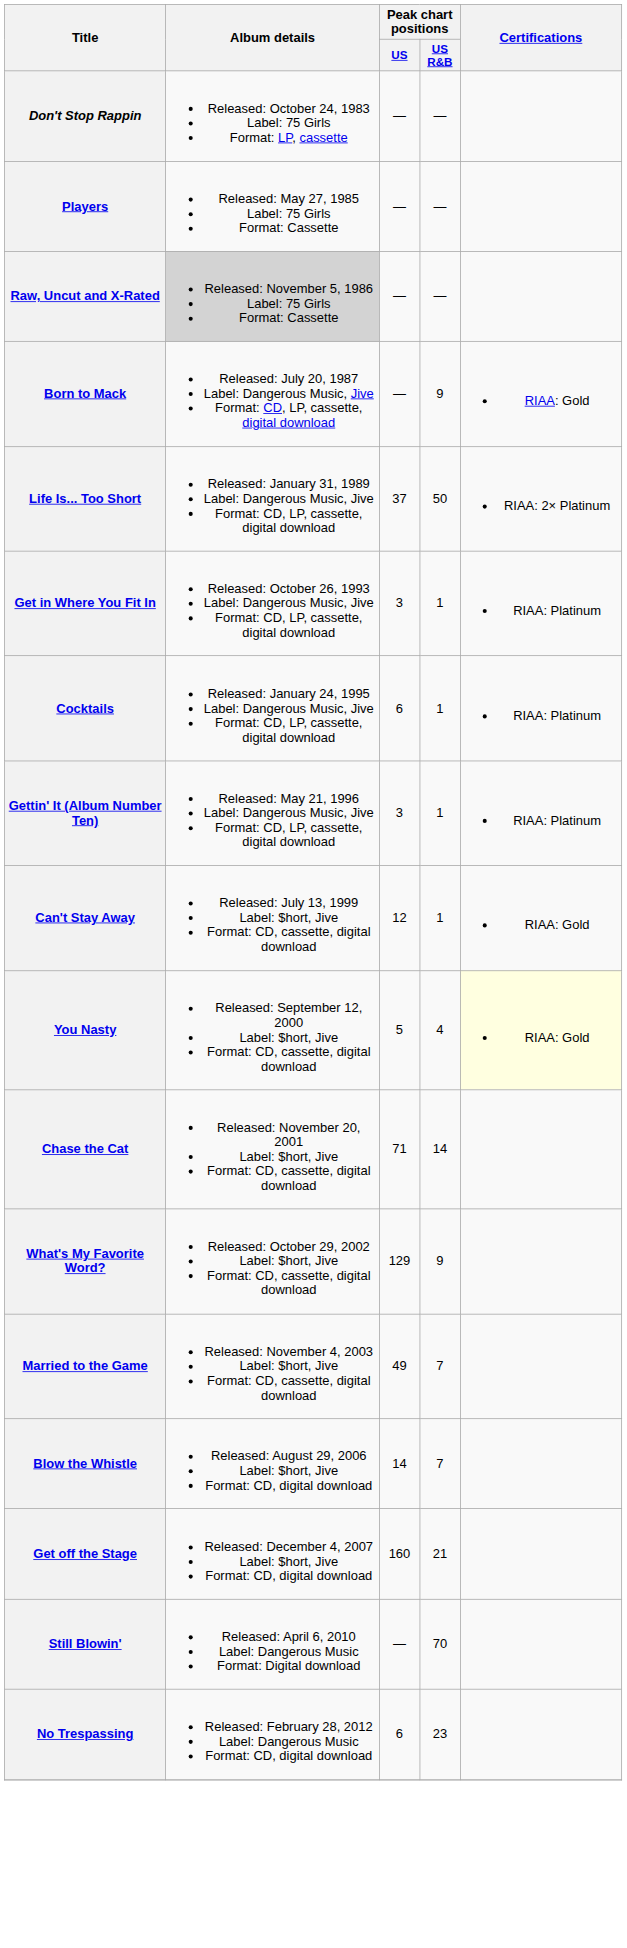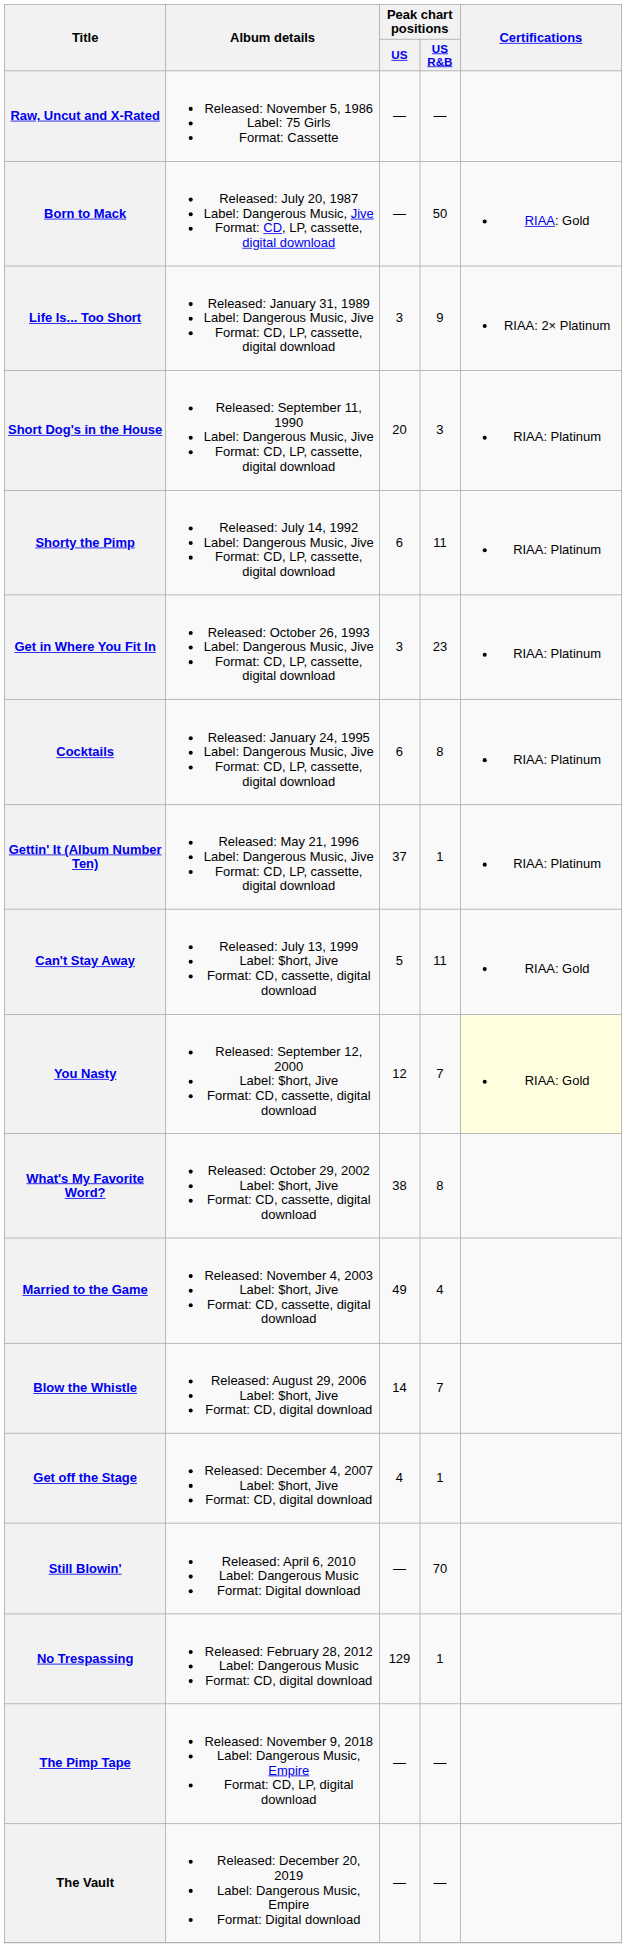 <table class="wikitable plainrowheaders" style="text-align:center;">
 <tr>
 <th scope="col" rowspan="2" style="width:12em;">Title</th>
 <th scope="col" rowspan="2" style="width:16em;">Album details</th>
 <th scope="col" colspan="2">Peak chart positions</th>
 <th scope="col" rowspan="2" style="width:12em;"><a href='#'>Certifications</a></th>
 </tr>
 <tr>
 <th scope="col" style="width:3em;font-size:90%;"><a href='#'>US</a></th>
 <th scope="col" style="width:3em;font-size:90%;"><a href='#'>US R&B</a></th>
 </tr>
 <tr>
-<th scope="row"><em>Don't Stop Rappin<strong></th>
-<td><br><ul><li>Released: October 24, 1983</li><li>Label: 75 Girls</li><li>Format: <a href='#'>LP</a>, <a href='#'>cassette</a></li></ul></td>
-<td>—</td>
-<td>—</td>
-<td></td>
-</tr>
-<tr>
-<th scope="row"></em><a href='#'>Players</a><em></th>
-<td><br><ul><li>Released: May 27, 1985</li><li>Label: 75 Girls</li><li>Format: Cassette</li></ul></td>
-<td>—</td>
-<td>—</td>
-<td></td>
-</tr>
-<tr>
 <th scope="row"></em><a href='#'>Raw, Uncut and X-Rated</a><em></th>
-<td style="background: lightgrey;"><br><ul><li>Released: November 5, 1986</li><li>Label: 75 Girls</li><li>Format: Cassette</li></ul></td>
+<td><br><ul><li>Released: November 5, 1986</li><li>Label: 75 Girls</li><li>Format: Cassette</li></ul></td>
 <td>—</td>
 <td>—</td>
 <td></td>
 </tr>
 <tr>
 <th scope="row"></em><a href='#'>Born to Mack</a><em></th>
 <td><br><ul><li>Released: July 20, 1987</li><li>Label: Dangerous Music, <a href='#'>Jive</a></li><li>Format: <a href='#'>CD</a>, LP, cassette, <a href='#'>digital download</a></li></ul></td>
 <td>—</td>
-<td>9</td>
+<td>50</td>
 <td><br><ul><li><a href='#'>RIAA</a>: Gold</li></ul></td>
 </tr>
 <tr>
 <th scope="row"></em><a href='#'>Life Is... Too Short</a><em></th>
 <td><br><ul><li>Released: January 31, 1989</li><li>Label: Dangerous Music, Jive</li><li>Format: CD, LP, cassette, digital download</li></ul></td>
-<td>37</td>
-<td>50</td>
+<td>3</td>
+<td>9</td>
 <td><br><ul><li>RIAA: 2× Platinum</li></ul></td>
+</tr>
+<tr>
+<th scope="row"></em><a href='#'>Short Dog's in the House</a><em></th>
+<td><br><ul><li>Released: September 11, 1990</li><li>Label: Dangerous Music, Jive</li><li>Format: CD, LP, cassette, digital download</li></ul></td>
+<td>20</td>
+<td>3</td>
+<td><br><ul><li>RIAA: Platinum</li></ul></td>
+</tr>
+<tr>
+<th scope="row"></em><a href='#'>Shorty the Pimp</a><em></th>
+<td><br><ul><li>Released: July 14, 1992</li><li>Label: Dangerous Music, Jive</li><li>Format: CD, LP, cassette, digital download</li></ul></td>
+<td>6</td>
+<td>11</td>
+<td><br><ul><li>RIAA: Platinum</li></ul></td>
 </tr>
 <tr>
 <th scope="row"></em><a href='#'>Get in Where You Fit In</a><em></th>
 <td><br><ul><li>Released: October 26, 1993</li><li>Label: Dangerous Music, Jive</li><li>Format: CD, LP, cassette, digital download</li></ul></td>
 <td>3</td>
-<td>1</td>
+<td>23</td>
 <td><br><ul><li>RIAA: Platinum</li></ul></td>
 </tr>
 <tr>
 <th scope="row"></em><a href='#'>Cocktails</a><em></th>
 <td><br><ul><li>Released: January 24, 1995</li><li>Label: Dangerous Music, Jive</li><li>Format: CD, LP, cassette, digital download</li></ul></td>
 <td>6</td>
-<td>1</td>
+<td>8</td>
 <td><br><ul><li>RIAA: Platinum</li></ul></td>
 </tr>
 <tr>
 <th scope="row"></em><a href='#'>Gettin' It (Album Number Ten)</a><em></th>
 <td><br><ul><li>Released: May 21, 1996</li><li>Label: Dangerous Music, Jive</li><li>Format: CD, LP, cassette, digital download</li></ul></td>
-<td>3</td>
+<td>37</td>
 <td>1</td>
 <td><br><ul><li>RIAA: Platinum</li></ul></td>
 </tr>
 <tr>
 <th scope="row"></em><a href='#'>Can't Stay Away</a><em></th>
 <td><br><ul><li>Released: July 13, 1999</li><li>Label: $hort, Jive</li><li>Format: CD, cassette, digital download</li></ul></td>
-<td>12</td>
-<td>1</td>
+<td>5</td>
+<td>11</td>
 <td><br><ul><li>RIAA: Gold</li></ul></td>
 </tr>
 <tr>
 <th scope="row"></em><a href='#'>You Nasty</a><em></th>
 <td><br><ul><li>Released: September 12, 2000</li><li>Label: $hort, Jive</li><li>Format: CD, cassette, digital download</li></ul></td>
-<td>5</td>
-<td>4</td>
+<td>12</td>
+<td>7</td>
 <td style="background: lightyellow;"><br><ul><li>RIAA: Gold</li></ul></td>
-</tr>
-<tr>
-<th scope="row"></em><a href='#'>Chase the Cat</a><em></th>
-<td><br><ul><li>Released: November 20, 2001</li><li>Label: $hort, Jive</li><li>Format: CD, cassette, digital download</li></ul></td>
-<td>71</td>
-<td>14</td>
-<td></td>
 </tr>
 <tr>
 <th scope="row"></em><a href='#'>What's My Favorite Word?</a><em></th>
 <td><br><ul><li>Released: October 29, 2002</li><li>Label: $hort, Jive</li><li>Format: CD, cassette, digital download</li></ul></td>
-<td>129</td>
-<td>9</td>
+<td>38</td>
+<td>8</td>
 <td></td>
 </tr>
 <tr>
 <th scope="row"></em><a href='#'>Married to the Game</a><em></th>
 <td><br><ul><li>Released: November 4, 2003</li><li>Label: $hort, Jive</li><li>Format: CD, cassette, digital download</li></ul></td>
 <td>49</td>
-<td>7</td>
+<td>4</td>
 <td></td>
 </tr>
 <tr>
 <th scope="row"></em><a href='#'>Blow the Whistle</a><em></th>
 <td><br><ul><li>Released: August 29, 2006</li><li>Label: $hort, Jive</li><li>Format: CD, digital download</li></ul></td>
 <td>14</td>
 <td>7</td>
 <td></td>
 </tr>
 <tr>
 <th scope="row"></em><a href='#'>Get off the Stage</a><em></th>
 <td><br><ul><li>Released: December 4, 2007</li><li>Label: $hort, Jive</li><li>Format: CD, digital download</li></ul></td>
-<td>160</td>
-<td>21</td>
+<td>4</td>
+<td>1</td>
 <td></td>
 </tr>
 <tr>
 <th scope="row"></em><a href='#'>Still Blowin'</a><em></th>
 <td><br><ul><li>Released: April 6, 2010</li><li>Label: Dangerous Music</li><li>Format: Digital download</li></ul></td>
 <td>—</td>
 <td>70</td>
 <td></td>
 </tr>
 <tr>
 <th scope="row"></em><a href='#'>No Trespassing</a><em></th>
 <td><br><ul><li>Released: February 28, 2012</li><li>Label: Dangerous Music</li><li>Format: CD, digital download</li></ul></td>
-<td>6</td>
-<td>23</td>
+<td>129</td>
+<td>1</td>
+<td></td>
+</tr>
+<tr>
+<th scope="row"></em><a href='#'>The Pimp Tape</a><em></th>
+<td><br><ul><li>Released: November 9, 2018</li><li>Label: Dangerous Music, <a href='#'>Empire</a></li><li>Format: CD, LP, digital download</li></ul></td>
+<td>—</td>
+<td>—</td>
+<td></td>
+</tr>
+<tr>
+<th scope="row"></em>The Vault<em></th>
+<td><br><ul><li>Released: December 20, 2019</li><li>Label: Dangerous Music, Empire</li><li>Format: Digital download</li></ul></td>
+<td>—</td>
+<td>—</td>
 <td></td>
 </tr>
 <tr>
 </tr>
 </table>
